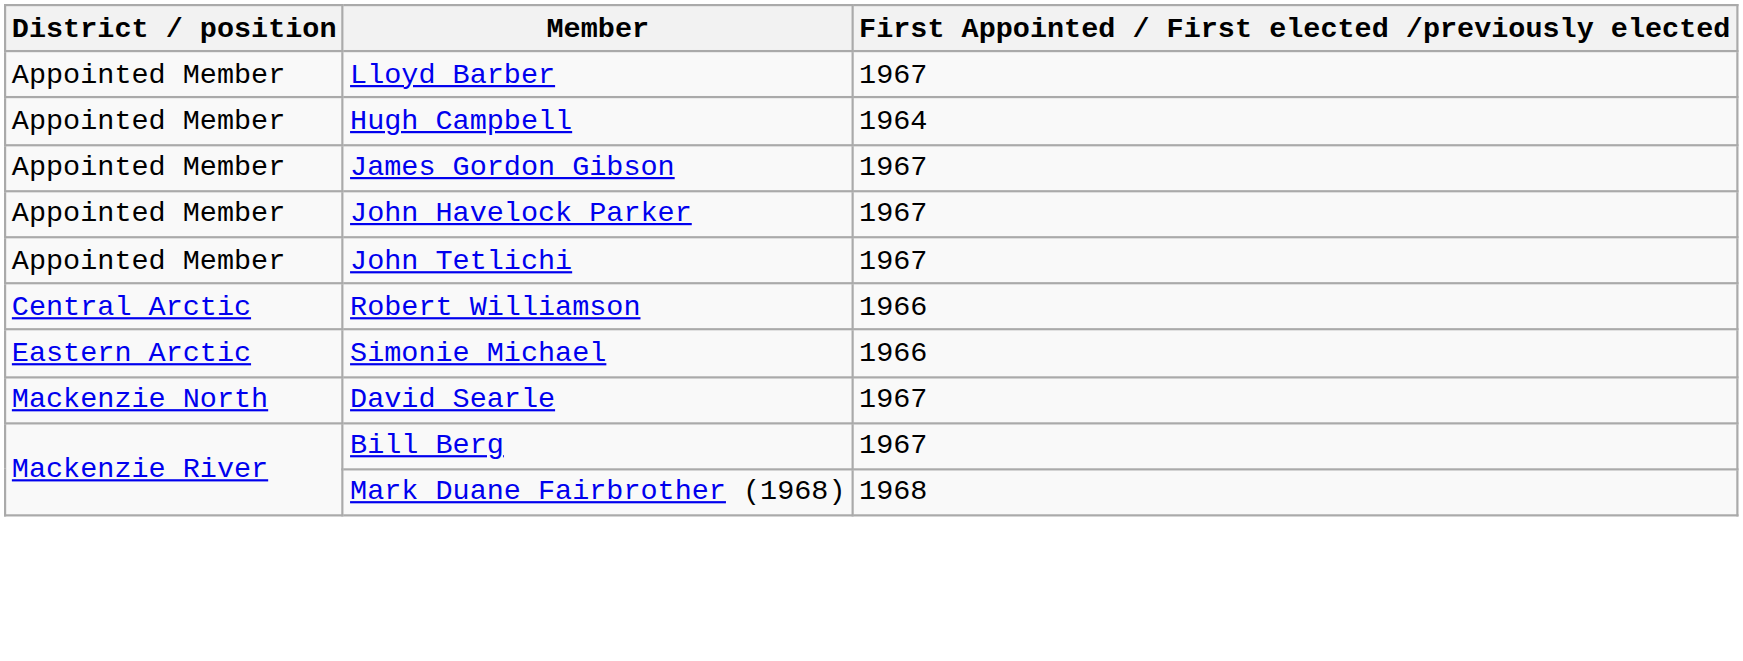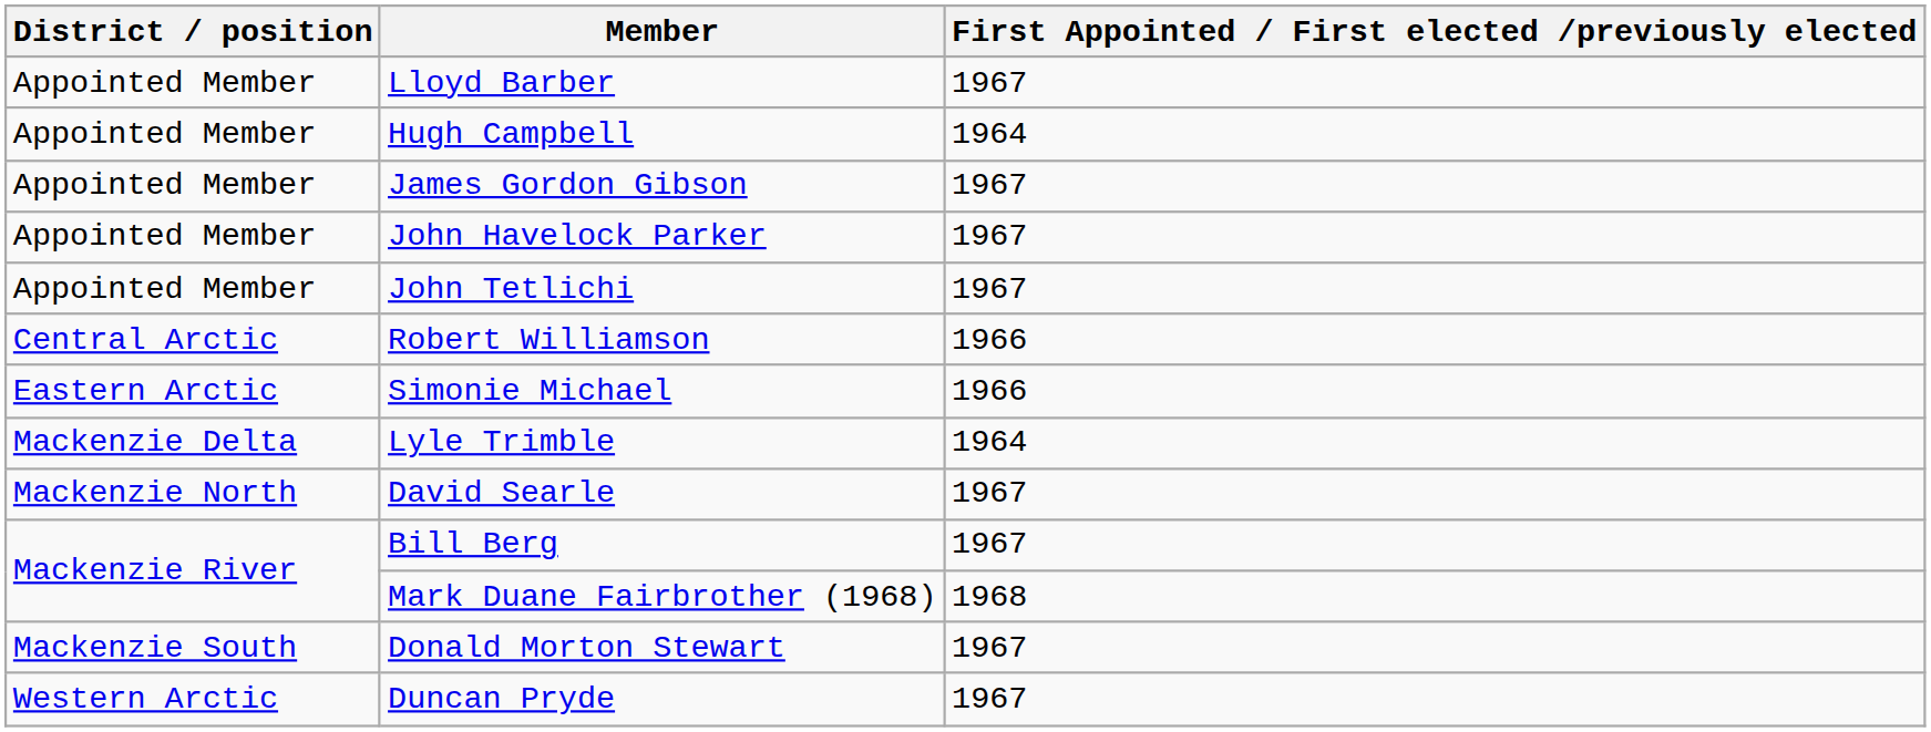 <table class="wikitable sortable">
 <tr>
 <th>District / position</th>
 <th>Member</th>
 <th>First Appointed / First elected /previously elected</th>
 </tr>
 <tr>
 <td>Appointed Member</td>
 <td><a href='#'>Lloyd Barber</a></td>
 <td>1967</td>
 </tr>
 <tr>
 <td>Appointed Member</td>
 <td><a href='#'>Hugh Campbell</a></td>
 <td>1964</td>
 </tr>
 <tr>
 <td>Appointed Member</td>
 <td><a href='#'>James Gordon Gibson</a></td>
 <td>1967</td>
 </tr>
 <tr>
 <td>Appointed Member</td>
 <td><a href='#'>John Havelock Parker</a></td>
 <td>1967</td>
 </tr>
 <tr>
 <td>Appointed Member</td>
 <td><a href='#'>John Tetlichi</a></td>
 <td>1967</td>
 </tr>
 <tr>
 <td><a href='#'>Central Arctic</a></td>
 <td><a href='#'>Robert Williamson</a></td>
 <td>1966</td>
 </tr>
 <tr>
 <td><a href='#'>Eastern Arctic</a></td>
 <td><a href='#'>Simonie Michael</a></td>
 <td>1966</td>
 </tr>
 <tr>
+<td><a href='#'>Mackenzie Delta</a></td>
+<td><a href='#'>Lyle Trimble</a></td>
+<td>1964</td>
+</tr>
+<tr>
 <td><a href='#'>Mackenzie North</a></td>
 <td><a href='#'>David Searle</a></td>
 <td>1967</td>
 </tr>
 <tr>
 <td rowspan=2><a href='#'>Mackenzie River</a></td>
 <td><a href='#'>Bill Berg</a></td>
 <td>1967</td>
 </tr>
 <tr>
 <td><a href='#'>Mark Duane Fairbrother</a> (1968)</td>
 <td>1968</td>
 </tr>
+<tr>
+<td><a href='#'>Mackenzie South</a></td>
+<td><a href='#'>Donald Morton Stewart</a></td>
+<td>1967</td>
+</tr>
+<tr>
+<td><a href='#'>Western Arctic</a></td>
+<td><a href='#'>Duncan Pryde</a></td>
+<td>1967</td>
+</tr>
 </table>
